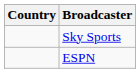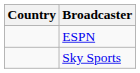 <table class="wikitable">
 <tr>
 <th align=center>Country</th>
 <th align=center>Broadcaster</th>
 </tr>
 <tr>
 <td></td>
-<td><a href='#'>Sky Sports</a></td>
+<td><a href='#'>ESPN</a></td>
 </tr>
 <tr>
 <td></td>
-<td><a href='#'>ESPN</a></td>
+<td><a href='#'>Sky Sports</a></td>
 </tr>
 </table>
